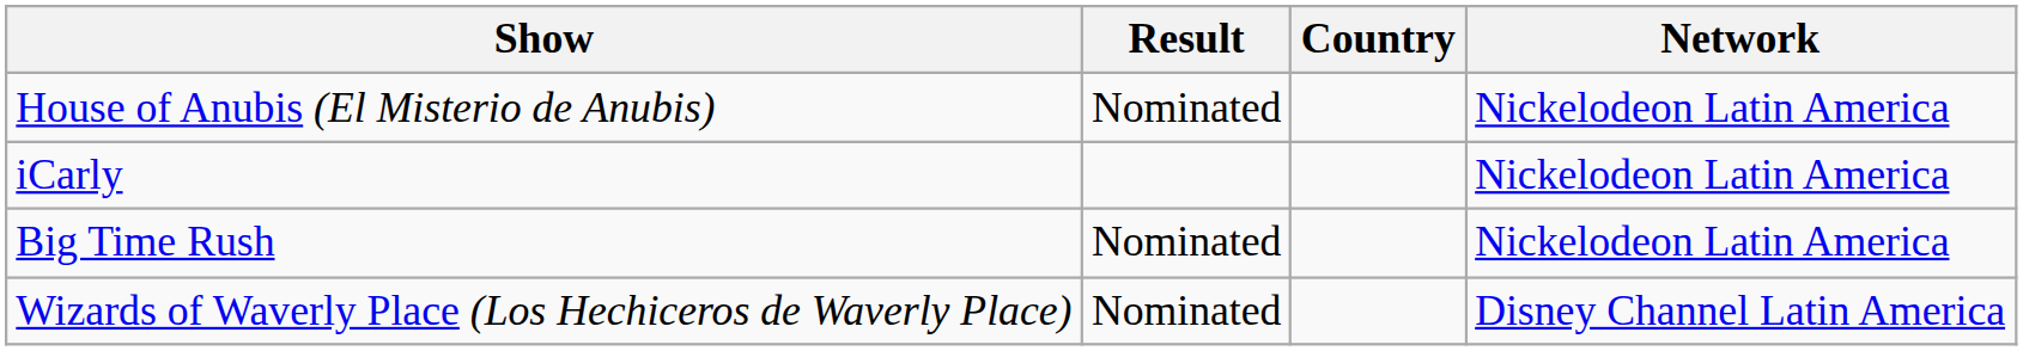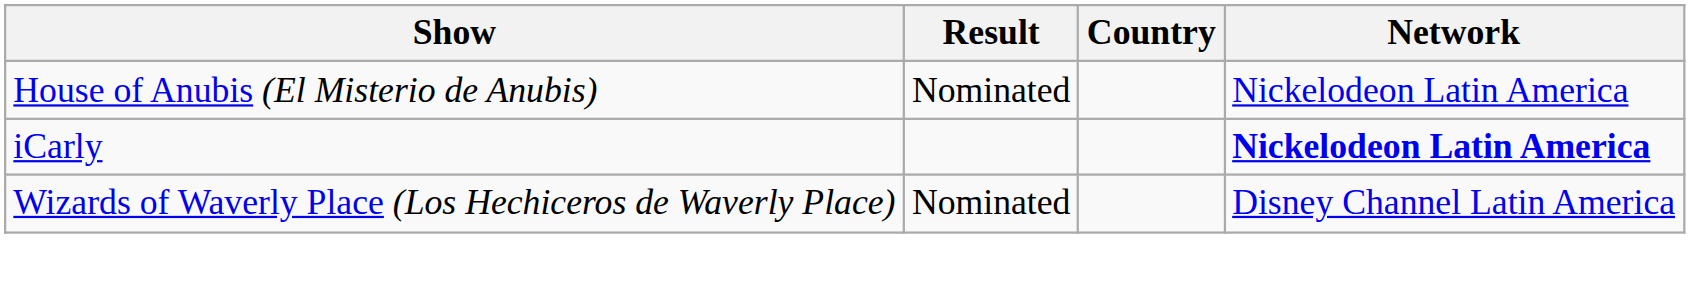 <table class="wikitable">
 <tr>
 <th>Show</th>
 <th>Result</th>
 <th>Country</th>
 <th>Network</th>
 </tr>
 <tr>
 <td><a href='#'>House of Anubis</a> <em>(El Misterio de Anubis)</em></td>
 <td>Nominated</td>
 <td></td>
 <td><a href='#'>Nickelodeon Latin America</a></td>
 </tr>
 <tr>
 <td><a href='#'>iCarly</a></td>
 <td></td>
 <td></td>
-<td><a href='#'>Nickelodeon Latin America</a></td>
-</tr>
-<tr>
-<td><a href='#'>Big Time Rush</a></td>
-<td>Nominated</td>
-<td></td>
-<td><a href='#'>Nickelodeon Latin America</a></td>
+<td><strong><a href='#'>Nickelodeon Latin America</a></strong></td>
 </tr>
 <tr>
 <td><a href='#'>Wizards of Waverly Place</a> <em>(Los Hechiceros de Waverly Place)</em></td>
 <td>Nominated</td>
 <td></td>
 <td><a href='#'>Disney Channel Latin America</a></td>
 </tr>
 </table>
